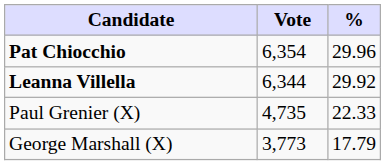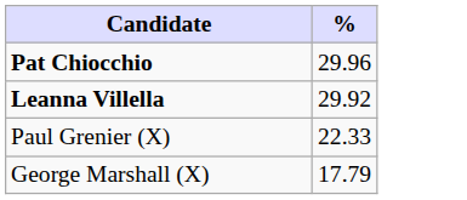 <table class="wikitable">
 <tr>
 <th style="background:#ddf; width:200px;">Candidate</th>
-<th style="background:#ddf; width:50px;">Vote</th>
 <th style="background:#ddf; width:30px;">%</th>
 </tr>
 <tr>
 <td><strong>Pat Chiocchio</strong></td>
-<td>6,354</td>
 <td>29.96</td>
 </tr>
 <tr>
 <td><strong>Leanna Villella</strong></td>
-<td>6,344</td>
 <td>29.92</td>
 </tr>
 <tr>
 <td>Paul Grenier (X)</td>
-<td>4,735</td>
 <td>22.33</td>
 </tr>
 <tr>
 <td>George Marshall (X)</td>
-<td>3,773</td>
 <td>17.79</td>
 </tr>
 </table>
